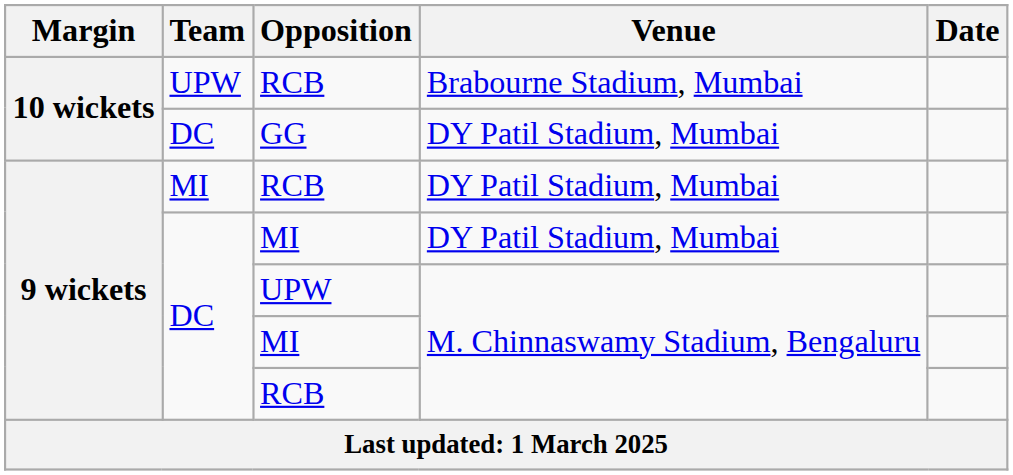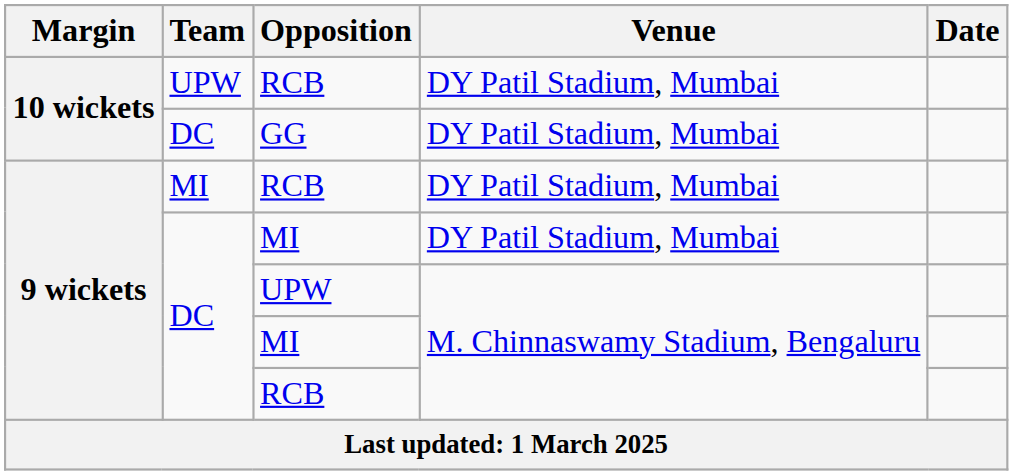 <table class="wikitable sortable" style="text-align:left;font-size:93%;">
 <tr>
 <th>Margin</th>
 <th>Team</th>
 <th>Opposition</th>
 <th>Venue</th>
 <th>Date</th>
 </tr>
 <tr>
 <th rowspan="2">10 wickets</th>
 <td><a href='#'>UPW</a></td>
 <td><a href='#'>RCB</a></td>
-<td><a href='#'>Brabourne Stadium</a>, <a href='#'>Mumbai</a></td>
+<td><a href='#'>DY Patil Stadium</a>, <a href='#'>Mumbai</a></td>
 <td></td>
 </tr>
 <tr>
 <td><a href='#'>DC</a></td>
 <td><a href='#'>GG</a></td>
 <td><a href='#'>DY Patil Stadium</a>, <a href='#'>Mumbai</a></td>
 <td></td>
 </tr>
 <tr>
 <th rowspan="5">9 wickets</th>
 <td><a href='#'>MI</a></td>
 <td><a href='#'>RCB</a></td>
 <td><a href='#'>DY Patil Stadium</a>, <a href='#'>Mumbai</a></td>
 <td></td>
 </tr>
 <tr>
 <td rowspan="4"><a href='#'>DC</a></td>
 <td><a href='#'>MI</a></td>
 <td><a href='#'>DY Patil Stadium</a>, <a href='#'>Mumbai</a></td>
 <td></td>
 </tr>
 <tr>
 <td><a href='#'>UPW</a></td>
 <td rowspan="3"><a href='#'>M. Chinnaswamy Stadium</a>, <a href='#'>Bengaluru</a></td>
 <td></td>
 </tr>
 <tr>
 <td><a href='#'>MI</a></td>
 <td></td>
 </tr>
 <tr>
 <td><a href='#'>RCB</a></td>
 <td></td>
 </tr>
 <tr class="sortbottom">
 <th colspan="5"><small>Last updated: 1 March 2025</small></th>
 </tr>
 </table>
